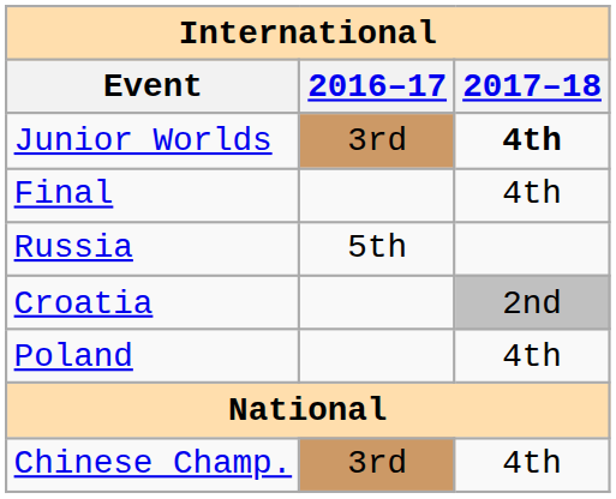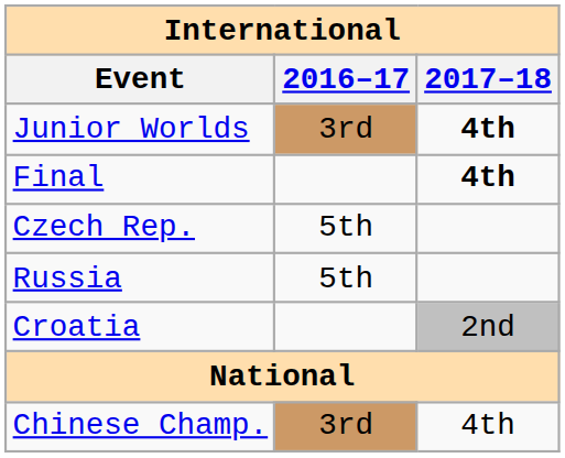 <table class="wikitable" style="text-align:center">
 <tr>
 <th colspan="3" style="background-color: #ffdead; " align="center">International</th>
 </tr>
 <tr>
 <th>Event</th>
 <th><a href='#'>2016–17</a></th>
 <th><a href='#'>2017–18</a></th>
 </tr>
 <tr>
 <td align=left><a href='#'>Junior Worlds</a></td>
 <td bgcolor=cc9966>3rd</td>
 <td><strong>4th</strong></td>
 </tr>
 <tr>
 <td align=left> <a href='#'>Final</a></td>
 <td></td>
-<td>4th</td>
+<td><strong>4th</strong></td>
+</tr>
+<tr>
+<td align=left> <a href='#'>Czech Rep.</a></td>
+<td>5th</td>
+<td></td>
 </tr>
 <tr>
 <td align=left> <a href='#'>Russia</a></td>
 <td>5th</td>
 <td></td>
 </tr>
 <tr>
 <td align=left> <a href='#'>Croatia</a></td>
 <td></td>
 <td bgcolor=silver>2nd</td>
 </tr>
 <tr>
-<td align=left> <a href='#'>Poland</a></td>
-<td></td>
-<td>4th</td>
-</tr>
-<tr>
 <th colspan="3" style="background-color: #ffdead; " align="center">National</th>
 </tr>
 <tr>
 <td align=left><a href='#'>Chinese Champ.</a></td>
 <td bgcolor="cc9966">3rd</td>
 <td>4th</td>
 </tr>
 </table>
